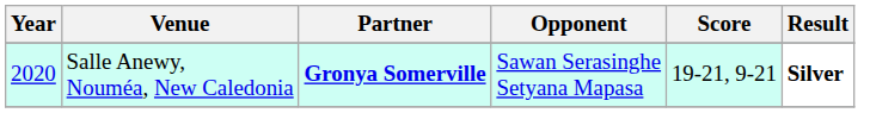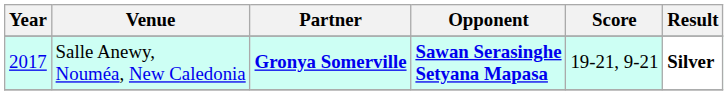 <table class="sortable wikitable" style="font-size: 90%;">
 <tr>
 <th>Year</th>
 <th>Venue</th>
 <th>Partner</th>
 <th>Opponent</th>
 <th>Score</th>
 <th>Result</th>
 </tr>
 <tr>
 </tr>
 <tr style="background:#CDFFF4">
-<td align="center"><a href='#'>2020</a></td>
+<td align="center"><a href='#'>2017</a></td>
 <td align="left">Salle Anewy,<br> <a href='#'>Nouméa</a>, <a href='#'>New Caledonia</a></td>
 <td align="left"><strong> <a href='#'>Gronya Somerville</a></strong></td>
-<td align="left"> <a href='#'>Sawan Serasinghe</a><br> <a href='#'>Setyana Mapasa</a></td>
+<td align="left"><strong> <a href='#'>Sawan Serasinghe</a><br> <a href='#'>Setyana Mapasa</a></strong></td>
 <td align="center">19-21, 9-21</td>
 <td style="text-align:left; background:white"> <strong>Silver</strong></td>
 </tr>
 <tr>
 </tr>
 </table>
